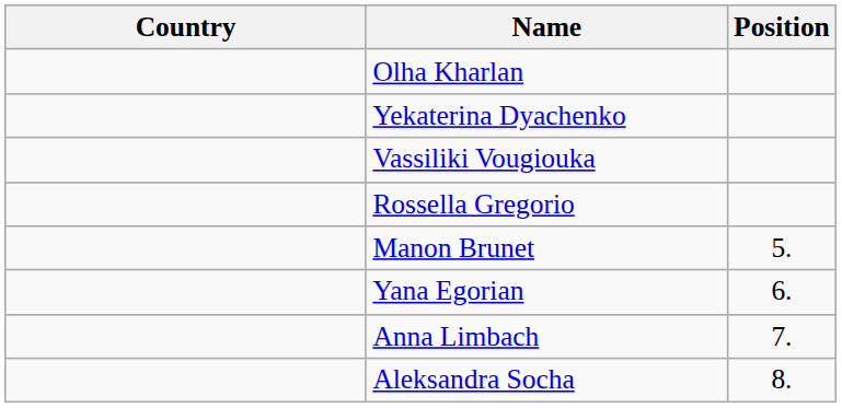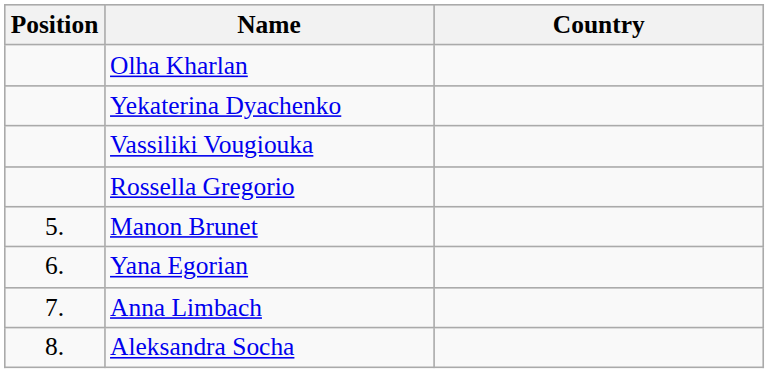 <table class="wikitable">
 <tr>
+<th width="20">Position</th>
+<th width="200">Name</th>
 <th width="200">Country</th>
-<th width="200">Name</th>
-<th width="20">Position</th>
 </tr>
 <tr>
+<td align="center"></td>
+<td><a href='#'>Olha Kharlan</a></td>
 <td></td>
-<td><a href='#'>Olha Kharlan</a></td>
-<td align="center"></td>
 </tr>
 <tr>
+<td align="center"></td>
+<td><a href='#'>Yekaterina Dyachenko</a></td>
 <td></td>
-<td><a href='#'>Yekaterina Dyachenko</a></td>
-<td align="center"></td>
 </tr>
 <tr>
+<td align="center"></td>
+<td><a href='#'>Vassiliki Vougiouka</a></td>
 <td></td>
-<td><a href='#'>Vassiliki Vougiouka</a></td>
-<td align="center"></td>
 </tr>
 <tr>
+<td align="center"></td>
+<td><a href='#'>Rossella Gregorio</a></td>
 <td></td>
-<td><a href='#'>Rossella Gregorio</a></td>
-<td align="center"></td>
 </tr>
 <tr>
+<td align="center">5.</td>
+<td><a href='#'>Manon Brunet</a></td>
 <td></td>
-<td><a href='#'>Manon Brunet</a></td>
-<td align="center">5.</td>
 </tr>
 <tr>
+<td align="center">6.</td>
+<td><a href='#'>Yana Egorian</a></td>
 <td></td>
-<td><a href='#'>Yana Egorian</a></td>
-<td align="center">6.</td>
 </tr>
 <tr>
+<td align="center">7.</td>
+<td><a href='#'>Anna Limbach</a></td>
 <td></td>
-<td><a href='#'>Anna Limbach</a></td>
-<td align="center">7.</td>
 </tr>
 <tr>
+<td align="center">8.</td>
+<td><a href='#'>Aleksandra Socha</a></td>
 <td></td>
-<td><a href='#'>Aleksandra Socha</a></td>
-<td align="center">8.</td>
 </tr>
 </table>
